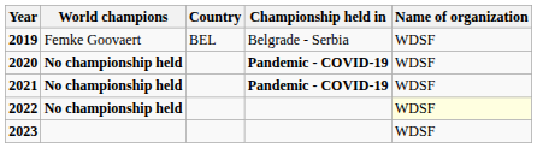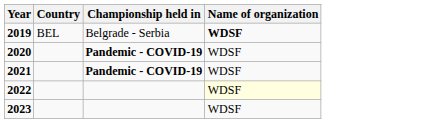 <table class="wikitable">
 <tr>
 <th>Year</th>
-<th>World champions</th>
 <th>Country</th>
 <th>Championship held in</th>
 <th>Name of organization</th>
 </tr>
 <tr>
 <td><strong>2019</strong></td>
-<td>Femke Goovaert</td>
 <td>BEL</td>
 <td>Belgrade - Serbia</td>
-<td>WDSF</td>
+<td><strong>WDSF</strong></td>
 </tr>
 <tr>
 <td><strong>2020</strong></td>
-<td><strong>No championship held</strong></td>
 <td></td>
 <td><strong>Pandemic - COVID-19</strong></td>
 <td>WDSF</td>
 </tr>
 <tr>
 <td><strong>2021</strong></td>
-<td><strong>No championship held</strong></td>
 <td></td>
 <td><strong>Pandemic - COVID-19</strong></td>
 <td>WDSF</td>
 </tr>
 <tr>
 <td><strong>2022</strong></td>
-<td><strong>No championship held</strong></td>
 <td></td>
 <td></td>
 <td style="background: lightyellow;">WDSF</td>
 </tr>
 <tr>
 <td><strong>2023</strong></td>
 <td></td>
 <td></td>
-<td></td>
 <td>WDSF</td>
 </tr>
 </table>
